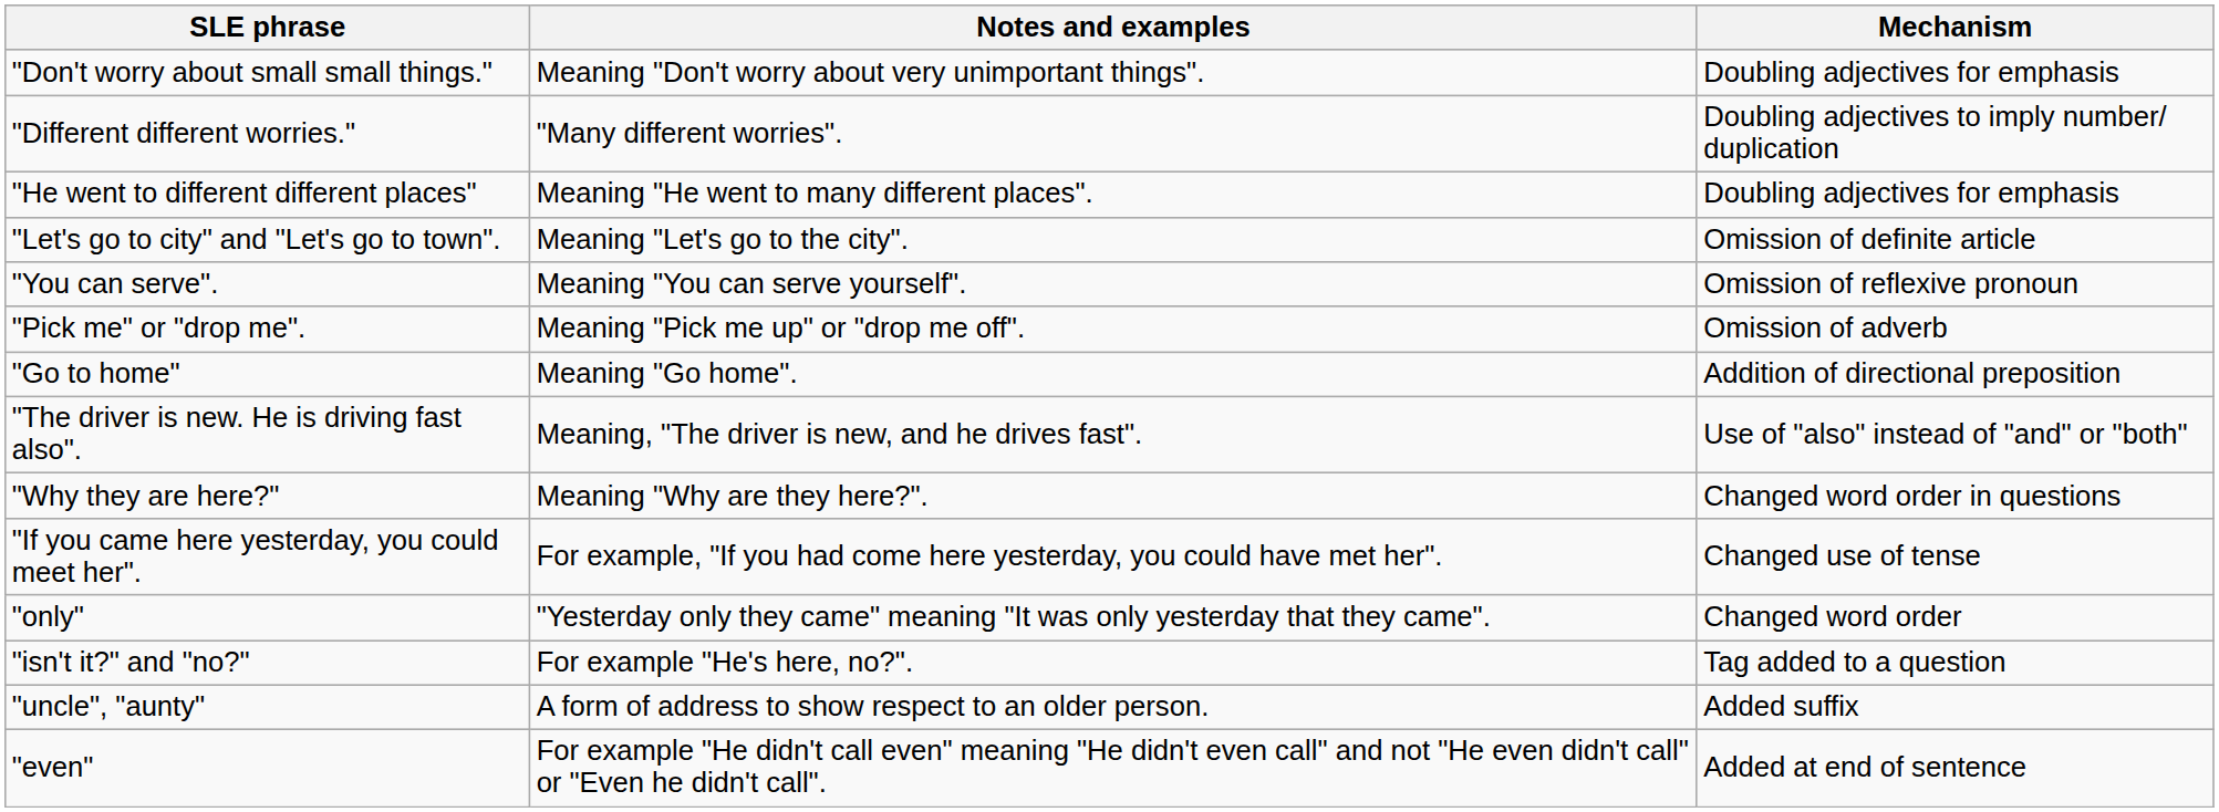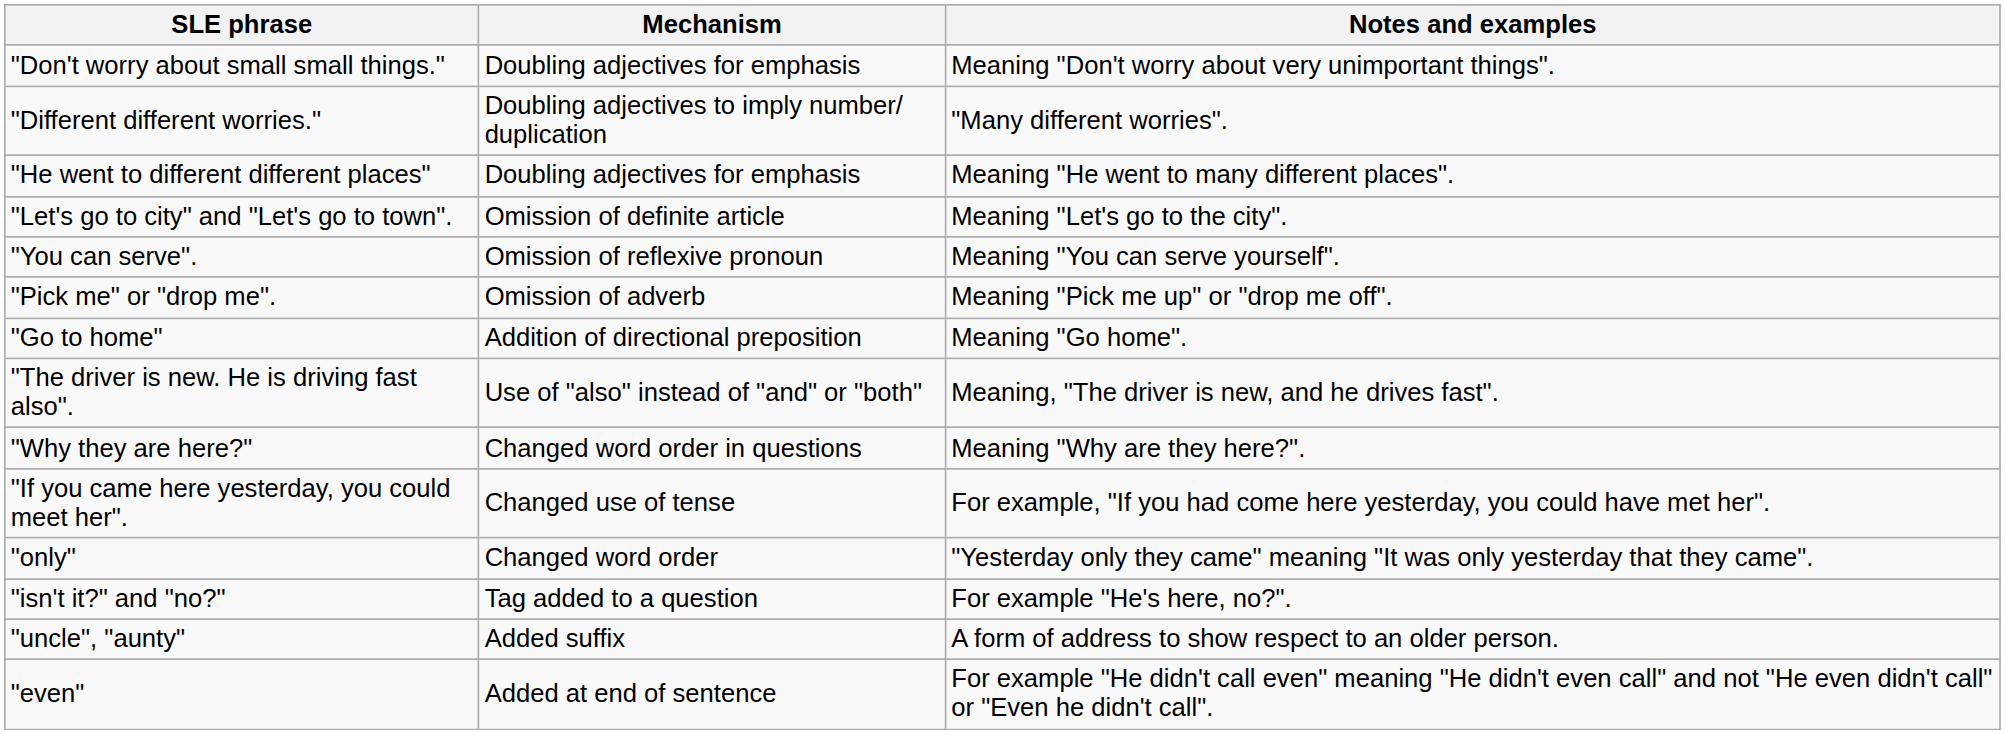 <table class="wikitable sortable">
 <tr>
 <th>SLE phrase</th>
+<th>Mechanism</th>
 <th>Notes and examples</th>
-<th>Mechanism</th>
 </tr>
 <tr>
 <td>"Don't worry about small small things."</td>
+<td>Doubling adjectives for emphasis</td>
 <td>Meaning "Don't worry about very unimportant things".</td>
-<td>Doubling adjectives for emphasis</td>
 </tr>
 <tr>
 <td>"Different different worries."</td>
+<td>Doubling adjectives to imply number/ duplication</td>
 <td>"Many different worries".</td>
-<td>Doubling adjectives to imply number/ duplication</td>
 </tr>
 <tr>
 <td>"He went to different different places"</td>
+<td>Doubling adjectives for emphasis</td>
 <td>Meaning "He went to many different places".</td>
-<td>Doubling adjectives for emphasis</td>
 </tr>
 <tr>
 <td>"Let's go to city" and "Let's go to town".</td>
+<td>Omission of definite article</td>
 <td>Meaning "Let's go to the city".</td>
-<td>Omission of definite article</td>
 </tr>
 <tr>
 <td>"You can serve".</td>
+<td>Omission of reflexive pronoun</td>
 <td>Meaning "You can serve yourself".</td>
-<td>Omission of reflexive pronoun</td>
 </tr>
 <tr>
 <td>"Pick me" or "drop me".</td>
+<td>Omission of adverb</td>
 <td>Meaning "Pick me up" or "drop me off".</td>
-<td>Omission of adverb</td>
 </tr>
 <tr>
 <td>"Go to home"</td>
+<td>Addition of directional preposition</td>
 <td>Meaning "Go home".</td>
-<td>Addition of directional preposition</td>
 </tr>
 <tr>
 <td>"The driver is new. He is driving fast also".</td>
+<td>Use of "also" instead of "and" or "both"</td>
 <td>Meaning, "The driver is new, and he drives fast".</td>
-<td>Use of "also" instead of "and" or "both"</td>
 </tr>
 <tr>
 <td>"Why they are here?"</td>
+<td>Changed word order in questions</td>
 <td>Meaning "Why are they here?".</td>
-<td>Changed word order in questions</td>
 </tr>
 <tr>
 <td>"If you came here yesterday, you could meet her".</td>
+<td>Changed use of tense</td>
 <td>For example, "If you had come here yesterday, you could have met her".</td>
-<td>Changed use of tense</td>
 </tr>
 <tr>
 <td>"only"</td>
+<td>Changed word order</td>
 <td>"Yesterday only they came" meaning "It was only yesterday that they came".</td>
-<td>Changed word order</td>
 </tr>
 <tr>
 <td>"isn't it?" and "no?"</td>
+<td>Tag added to a question</td>
 <td>For example "He's here, no?".</td>
-<td>Tag added to a question</td>
 </tr>
 <tr>
 <td>"uncle", "aunty"</td>
+<td>Added suffix</td>
 <td>A form of address to show respect to an older person.</td>
-<td>Added suffix</td>
 </tr>
 <tr>
 <td>"even"</td>
+<td>Added at end of sentence</td>
 <td>For example "He didn't call even" meaning "He didn't even call" and not "He even didn't call" or "Even he didn't call".</td>
-<td>Added at end of sentence</td>
 </tr>
 </table>
